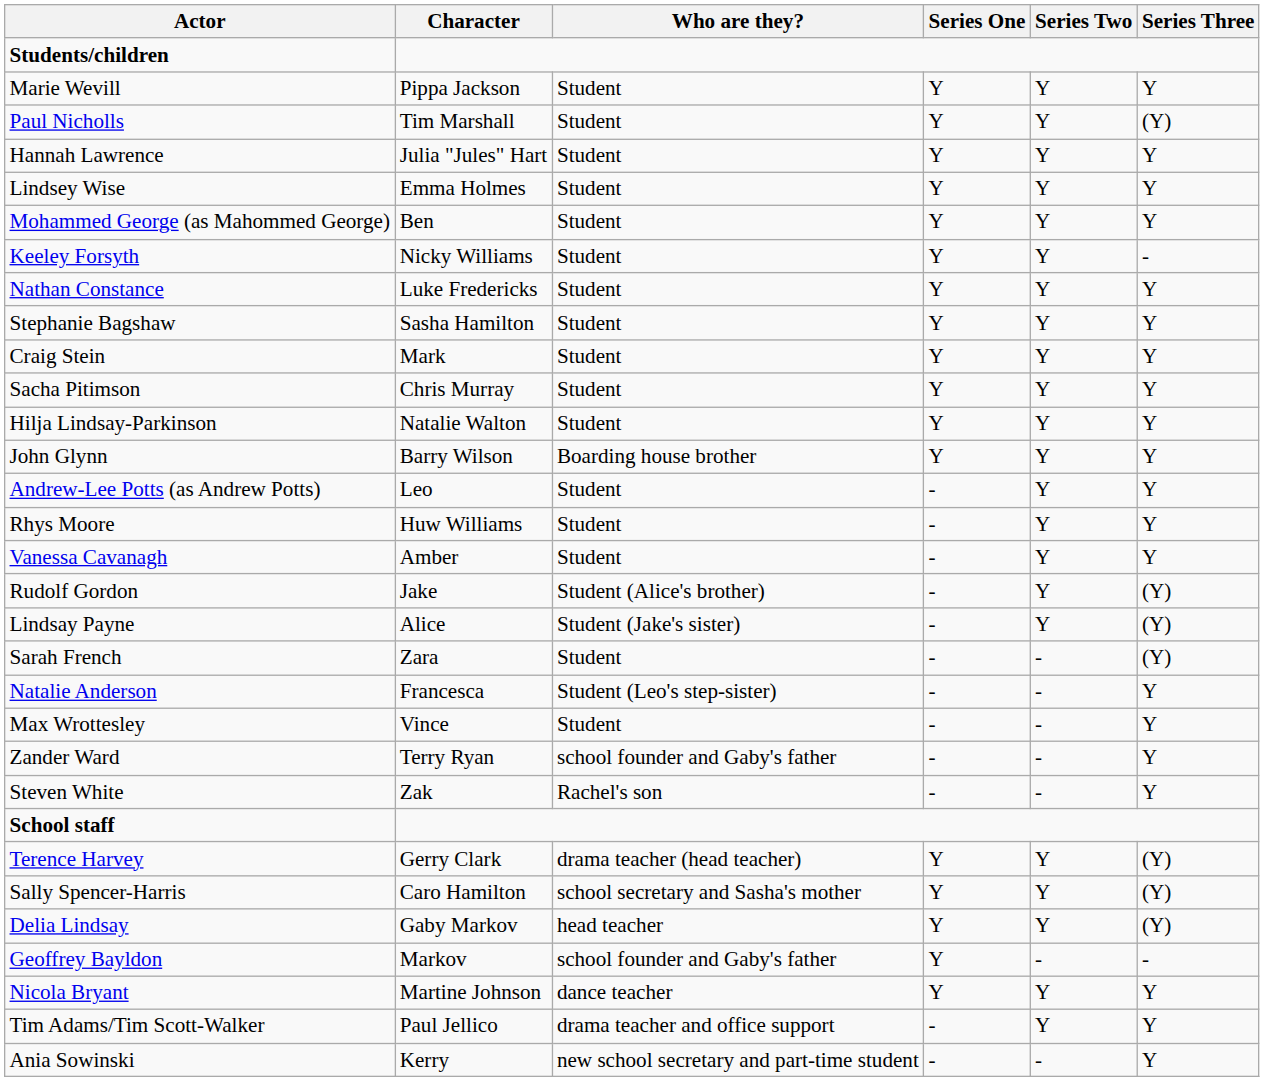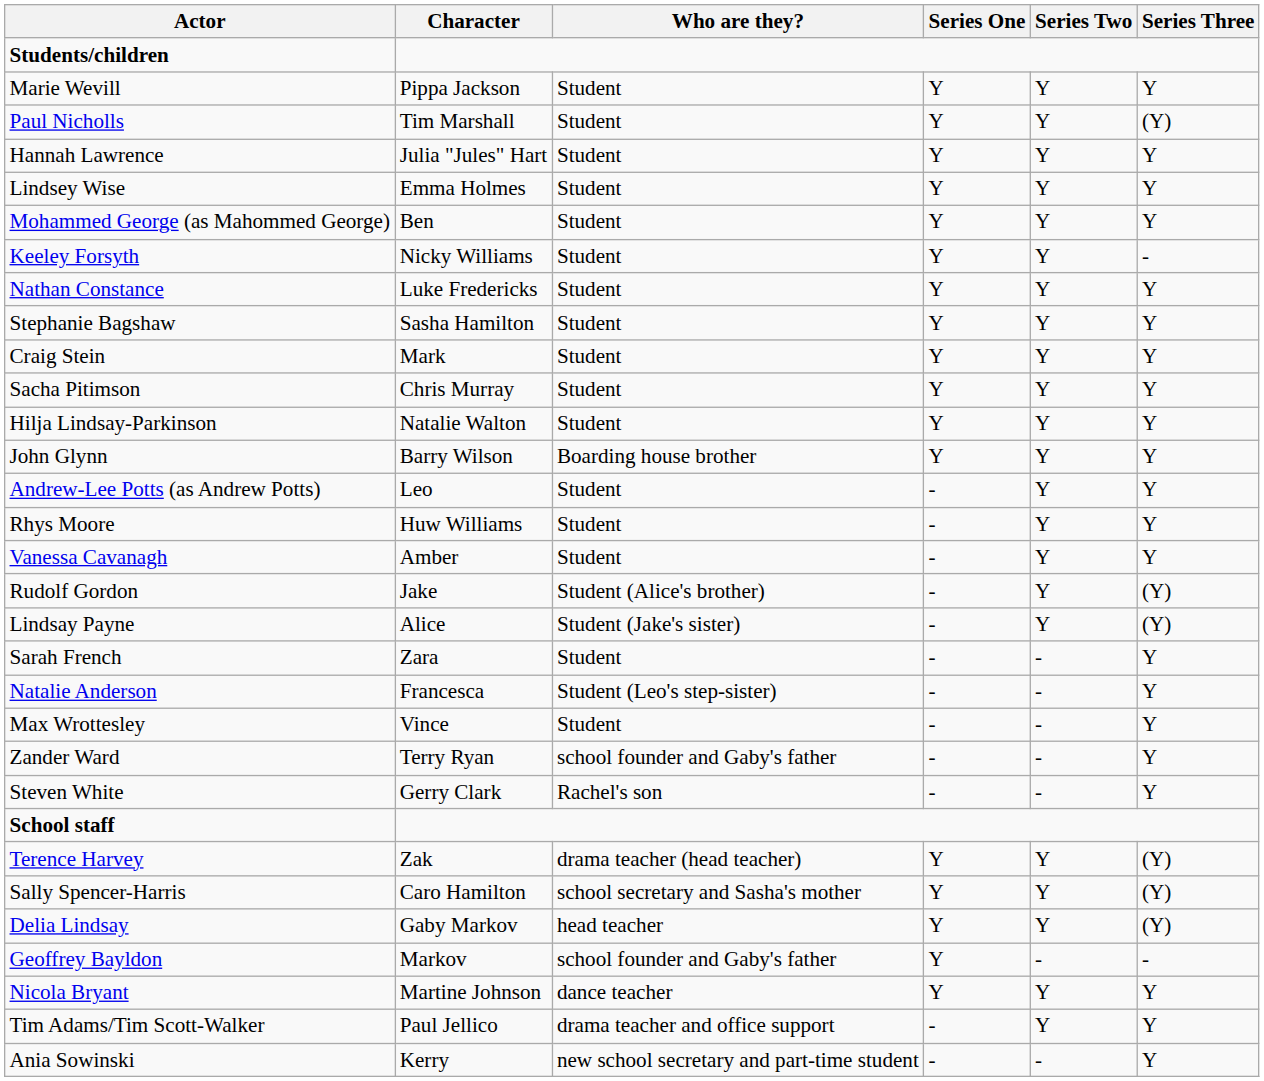 <table class="wikitable">
 <tr>
 <th>Actor</th>
 <th>Character</th>
 <th>Who are they?</th>
 <th>Series One</th>
 <th>Series Two</th>
 <th>Series Three</th>
 </tr>
 <tr>
 <td><strong>Students/children</strong></td>
 </tr>
 <tr>
 <td>Marie Wevill</td>
 <td>Pippa Jackson</td>
 <td>Student</td>
 <td>Y</td>
 <td>Y</td>
 <td>Y</td>
 </tr>
 <tr>
 <td><a href='#'>Paul Nicholls</a></td>
 <td>Tim Marshall</td>
 <td>Student</td>
 <td>Y</td>
 <td>Y</td>
 <td>(Y)</td>
 </tr>
 <tr>
 <td>Hannah Lawrence</td>
 <td>Julia "Jules" Hart</td>
 <td>Student</td>
 <td>Y</td>
 <td>Y</td>
 <td>Y</td>
 </tr>
 <tr>
 <td>Lindsey Wise</td>
 <td>Emma Holmes</td>
 <td>Student</td>
 <td>Y</td>
 <td>Y</td>
 <td>Y</td>
 </tr>
 <tr>
 <td><a href='#'>Mohammed George</a> (as Mahommed George)</td>
 <td>Ben</td>
 <td>Student</td>
 <td>Y</td>
 <td>Y</td>
 <td>Y</td>
 </tr>
 <tr>
 <td><a href='#'>Keeley Forsyth</a></td>
 <td>Nicky Williams</td>
 <td>Student</td>
 <td>Y</td>
 <td>Y</td>
 <td>-</td>
 </tr>
 <tr>
 <td><a href='#'>Nathan Constance</a></td>
 <td>Luke Fredericks</td>
 <td>Student</td>
 <td>Y</td>
 <td>Y</td>
 <td>Y</td>
 </tr>
 <tr>
 <td>Stephanie Bagshaw</td>
 <td>Sasha Hamilton</td>
 <td>Student</td>
 <td>Y</td>
 <td>Y</td>
 <td>Y</td>
 </tr>
 <tr>
 <td>Craig Stein</td>
 <td>Mark</td>
 <td>Student</td>
 <td>Y</td>
 <td>Y</td>
 <td>Y</td>
 </tr>
 <tr>
 <td>Sacha Pitimson</td>
 <td>Chris Murray</td>
 <td>Student</td>
 <td>Y</td>
 <td>Y</td>
 <td>Y</td>
 </tr>
 <tr>
 <td>Hilja Lindsay-Parkinson</td>
 <td>Natalie Walton</td>
 <td>Student</td>
 <td>Y</td>
 <td>Y</td>
 <td>Y</td>
 </tr>
 <tr>
 <td>John Glynn</td>
 <td>Barry Wilson</td>
 <td>Boarding house brother</td>
 <td>Y</td>
 <td>Y</td>
 <td>Y</td>
 </tr>
 <tr>
 <td><a href='#'>Andrew-Lee Potts</a> (as Andrew Potts)</td>
 <td>Leo</td>
 <td>Student</td>
 <td>-</td>
 <td>Y</td>
 <td>Y</td>
 </tr>
 <tr>
 <td>Rhys Moore</td>
 <td>Huw Williams</td>
 <td>Student</td>
 <td>-</td>
 <td>Y</td>
 <td>Y</td>
 </tr>
 <tr>
 <td><a href='#'>Vanessa Cavanagh</a></td>
 <td>Amber</td>
 <td>Student</td>
 <td>-</td>
 <td>Y</td>
 <td>Y</td>
 </tr>
 <tr>
 <td>Rudolf Gordon</td>
 <td>Jake</td>
 <td>Student (Alice's brother)</td>
 <td>-</td>
 <td>Y</td>
 <td>(Y)</td>
 </tr>
 <tr>
 <td>Lindsay Payne</td>
 <td>Alice</td>
 <td>Student (Jake's sister)</td>
 <td>-</td>
 <td>Y</td>
 <td>(Y)</td>
 </tr>
 <tr>
 <td>Sarah French</td>
 <td>Zara</td>
 <td>Student</td>
 <td>-</td>
 <td>-</td>
-<td>(Y)</td>
+<td>Y</td>
 </tr>
 <tr>
 <td><a href='#'>Natalie Anderson</a></td>
 <td>Francesca</td>
 <td>Student (Leo's step-sister)</td>
 <td>-</td>
 <td>-</td>
 <td>Y</td>
 </tr>
 <tr>
 <td>Max Wrottesley</td>
 <td>Vince</td>
 <td>Student</td>
 <td>-</td>
 <td>-</td>
 <td>Y</td>
 </tr>
 <tr>
 <td>Zander Ward</td>
 <td>Terry Ryan</td>
 <td>school founder and Gaby's father</td>
 <td>-</td>
 <td>-</td>
 <td>Y</td>
 </tr>
 <tr>
 <td>Steven White</td>
-<td>Zak</td>
+<td>Gerry Clark</td>
 <td>Rachel's son</td>
 <td>-</td>
 <td>-</td>
 <td>Y</td>
 </tr>
 <tr>
 <td><strong>School staff</strong></td>
 </tr>
 <tr>
 <td><a href='#'>Terence Harvey</a></td>
-<td>Gerry Clark</td>
+<td>Zak</td>
 <td>drama teacher (head teacher)</td>
 <td>Y</td>
 <td>Y</td>
 <td>(Y)</td>
 </tr>
 <tr>
 <td>Sally Spencer-Harris</td>
 <td>Caro Hamilton</td>
 <td>school secretary and Sasha's mother</td>
 <td>Y</td>
 <td>Y</td>
 <td>(Y)</td>
 </tr>
 <tr>
 <td><a href='#'>Delia Lindsay</a></td>
 <td>Gaby Markov</td>
 <td>head teacher</td>
 <td>Y</td>
 <td>Y</td>
 <td>(Y)</td>
 </tr>
 <tr>
 <td><a href='#'>Geoffrey Bayldon</a></td>
 <td>Markov</td>
 <td>school founder and Gaby's father</td>
 <td>Y</td>
 <td>-</td>
 <td>-</td>
 </tr>
 <tr>
 <td><a href='#'>Nicola Bryant</a></td>
 <td>Martine Johnson</td>
 <td>dance teacher</td>
 <td>Y</td>
 <td>Y</td>
 <td>Y</td>
 </tr>
 <tr>
 <td>Tim Adams/Tim Scott-Walker</td>
 <td>Paul Jellico</td>
 <td>drama teacher and office support</td>
 <td>-</td>
 <td>Y</td>
 <td>Y</td>
 </tr>
 <tr>
 <td>Ania Sowinski</td>
 <td>Kerry</td>
 <td>new school secretary and part-time student</td>
 <td>-</td>
 <td>-</td>
 <td>Y</td>
 </tr>
 <tr>
 </tr>
 </table>
